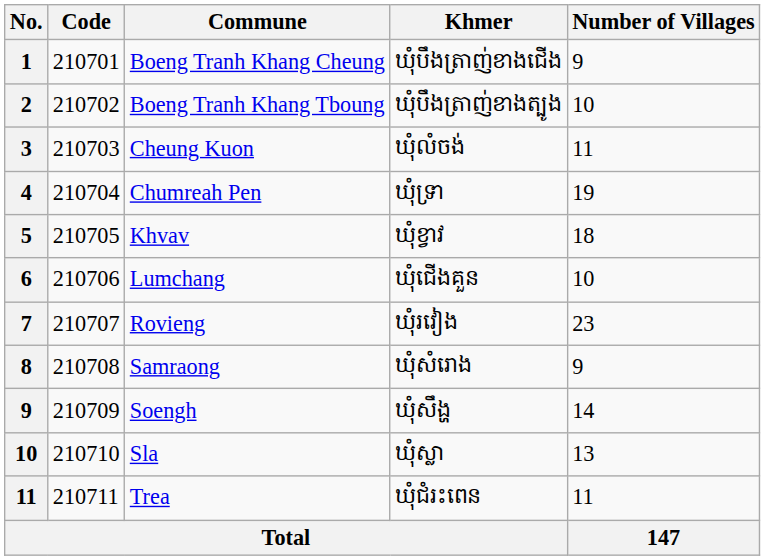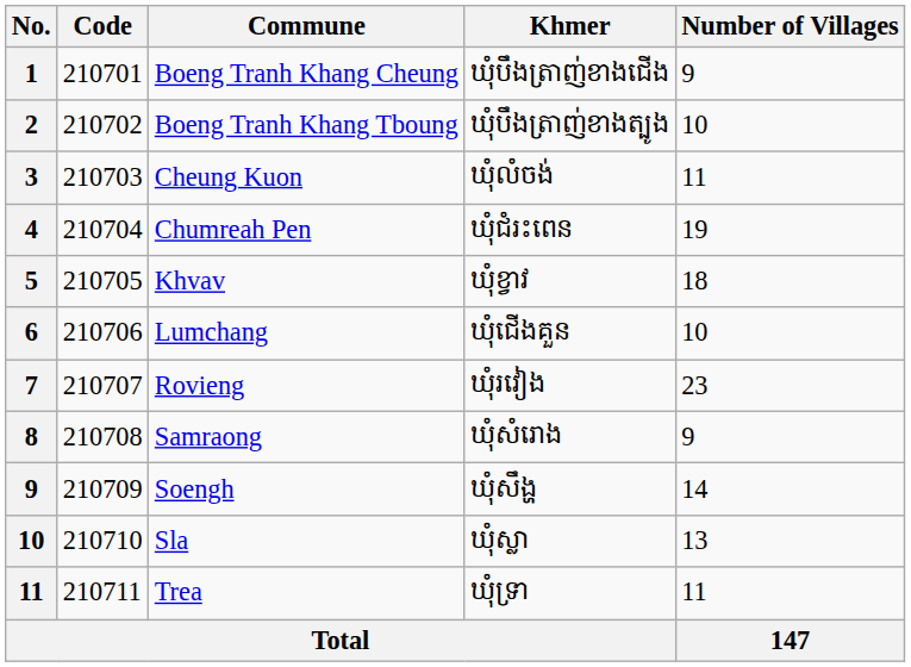 <table class="wikitable sortable mw-collapsible">
 <tr>
 <th>No.</th>
 <th>Code</th>
 <th>Commune</th>
 <th>Khmer</th>
 <th>Number of Villages</th>
 </tr>
 <tr>
 <th>1</th>
 <td>210701</td>
 <td><a href='#'>Boeng Tranh Khang Cheung</a></td>
 <td>ឃុំបឹងត្រាញ់ខាងជើង</td>
 <td>9</td>
 </tr>
 <tr>
 <th>2</th>
 <td>210702</td>
 <td><a href='#'>Boeng Tranh Khang Tboung</a></td>
 <td>ឃុំបឹងត្រាញ់ខាងត្បូង</td>
 <td>10</td>
 </tr>
 <tr>
 <th>3</th>
 <td>210703</td>
 <td><a href='#'>Cheung Kuon</a></td>
 <td>ឃុំលំចង់</td>
 <td>11</td>
 </tr>
 <tr>
 <th>4</th>
 <td>210704</td>
 <td><a href='#'>Chumreah Pen</a></td>
-<td>ឃុំទ្រា</td>
+<td>ឃុំជំរះពេន</td>
 <td>19</td>
 </tr>
 <tr>
 <th>5</th>
 <td>210705</td>
 <td><a href='#'>Khvav</a></td>
 <td>ឃុំខ្វាវ</td>
 <td>18</td>
 </tr>
 <tr>
 <th>6</th>
 <td>210706</td>
 <td><a href='#'>Lumchang</a></td>
 <td>ឃុំជើងគួន</td>
 <td>10</td>
 </tr>
 <tr>
 <th>7</th>
 <td>210707</td>
 <td><a href='#'>Rovieng</a></td>
 <td>ឃុំរវៀង</td>
 <td>23</td>
 </tr>
 <tr>
 <th>8</th>
 <td>210708</td>
 <td><a href='#'>Samraong</a></td>
 <td>ឃុំសំរោង</td>
 <td>9</td>
 </tr>
 <tr>
 <th>9</th>
 <td>210709</td>
 <td><a href='#'>Soengh</a></td>
 <td>ឃុំសឹង្ហ</td>
 <td>14</td>
 </tr>
 <tr>
 <th>10</th>
 <td>210710</td>
 <td><a href='#'>Sla</a></td>
 <td>ឃុំស្លា</td>
 <td>13</td>
 </tr>
 <tr>
 <th>11</th>
 <td>210711</td>
 <td><a href='#'>Trea</a></td>
-<td>ឃុំជំរះពេន</td>
+<td>ឃុំទ្រា</td>
 <td>11</td>
 </tr>
 <tr>
 <th colspan="4">Total</th>
 <th>147</th>
 </tr>
 </table>
